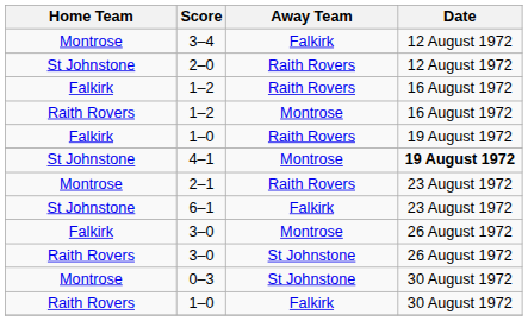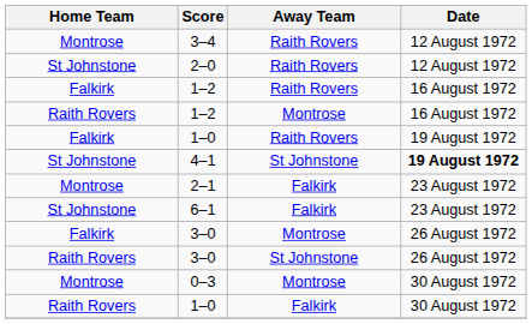 <table class="wikitable" style="text-align:center;">
 <tr>
 <th width=175>Home Team</th>
 <th width=20>Score</th>
 <th width=175>Away Team</th>
 <th width= 125>Date</th>
 </tr>
 <tr>
 <td><a href='#'>Montrose</a></td>
 <td>3–4</td>
-<td><a href='#'>Falkirk</a></td>
+<td><a href='#'>Raith Rovers</a></td>
 <td>12 August 1972</td>
 </tr>
 <tr>
 <td><a href='#'>St Johnstone</a></td>
 <td>2–0</td>
 <td><a href='#'>Raith Rovers</a></td>
 <td>12 August 1972</td>
 </tr>
 <tr>
 <td><a href='#'>Falkirk</a></td>
 <td>1–2</td>
 <td><a href='#'>Raith Rovers</a></td>
 <td>16 August 1972</td>
 </tr>
 <tr>
 <td><a href='#'>Raith Rovers</a></td>
 <td>1–2</td>
 <td><a href='#'>Montrose</a></td>
 <td>16 August 1972</td>
 </tr>
 <tr>
 <td><a href='#'>Falkirk</a></td>
 <td>1–0</td>
 <td><a href='#'>Raith Rovers</a></td>
 <td>19 August 1972</td>
 </tr>
 <tr>
 <td><a href='#'>St Johnstone</a></td>
 <td>4–1</td>
-<td><a href='#'>Montrose</a></td>
+<td><a href='#'>St Johnstone</a></td>
 <td><strong>19 August 1972</strong></td>
 </tr>
 <tr>
 <td><a href='#'>Montrose</a></td>
 <td>2–1</td>
-<td><a href='#'>Raith Rovers</a></td>
+<td><a href='#'>Falkirk</a></td>
 <td>23 August 1972</td>
 </tr>
 <tr>
 <td><a href='#'>St Johnstone</a></td>
 <td>6–1</td>
 <td><a href='#'>Falkirk</a></td>
 <td>23 August 1972</td>
 </tr>
 <tr>
 <td><a href='#'>Falkirk</a></td>
 <td>3–0</td>
 <td><a href='#'>Montrose</a></td>
 <td>26 August 1972</td>
 </tr>
 <tr>
 <td><a href='#'>Raith Rovers</a></td>
 <td>3–0</td>
 <td><a href='#'>St Johnstone</a></td>
 <td>26 August 1972</td>
 </tr>
 <tr>
 <td><a href='#'>Montrose</a></td>
 <td>0–3</td>
-<td><a href='#'>St Johnstone</a></td>
+<td><a href='#'>Montrose</a></td>
 <td>30 August 1972</td>
 </tr>
 <tr>
 <td><a href='#'>Raith Rovers</a></td>
 <td>1–0</td>
 <td><a href='#'>Falkirk</a></td>
 <td>30 August 1972</td>
 </tr>
 <tr>
 </tr>
 </table>
